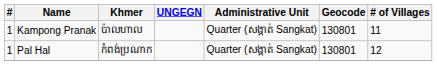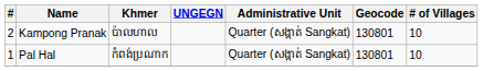 <table class="wikitable sortable">
 <tr>
 <th>#</th>
 <th>Name</th>
 <th>Khmer</th>
 <th><a href='#'>UNGEGN</a></th>
 <th>Administrative Unit</th>
 <th>Geocode</th>
 <th># of Villages</th>
 </tr>
 <tr>
-<td>1</td>
+<td>2</td>
 <td>Kampong Pranak</td>
 <td>ប៉ាលហាល</td>
 <td></td>
 <td>Quarter (សង្កាត់ Sangkat)</td>
 <td>130801</td>
-<td>11</td>
+<td>10</td>
 </tr>
 <tr>
 <td>1</td>
 <td>Pal Hal</td>
 <td>កំពង់ប្រណាក</td>
 <td></td>
 <td>Quarter (សង្កាត់ Sangkat)</td>
 <td>130801</td>
-<td>12</td>
+<td>10</td>
 </tr>
 <tr>
 </tr>
 </table>
